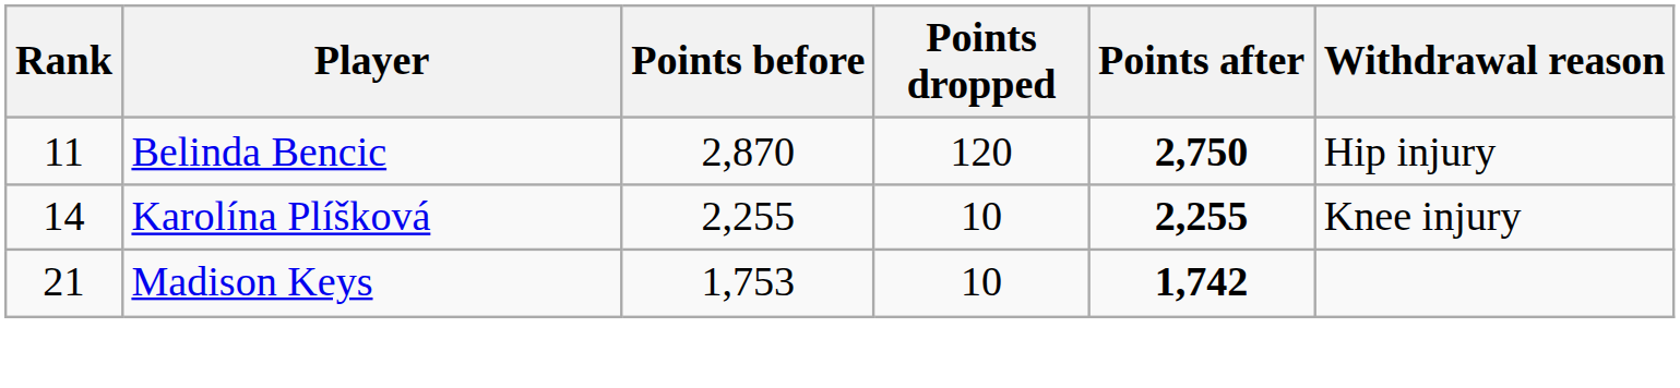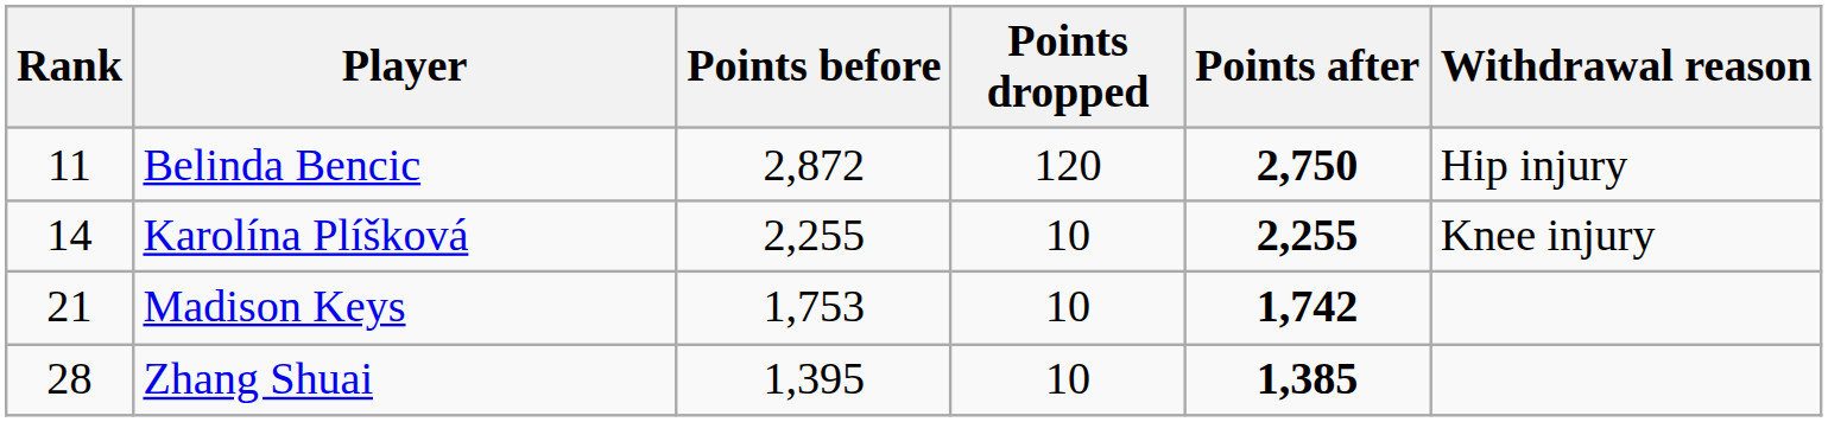 <table class="wikitable sortable">
 <tr>
 <th>Rank</th>
 <th style="width:185px;">Player</th>
 <th>Points before</th>
 <th style="width:75px;">Points dropped</th>
 <th>Points after</th>
 <th>Withdrawal reason</th>
 </tr>
 <tr>
 <td style="text-align:center;">11</td>
 <td> <a href='#'>Belinda Bencic</a></td>
-<td style="text-align:center;">2,870</td>
+<td style="text-align:center;">2,872</td>
 <td style="text-align:center;">120</td>
 <td style="text-align:center;"><strong>2,750</strong></td>
 <td>Hip injury</td>
 </tr>
 <tr>
 <td style="text-align:center;">14</td>
 <td> <a href='#'>Karolína Plíšková</a></td>
 <td style="text-align:center;">2,255</td>
 <td style="text-align:center;">10</td>
 <td style="text-align:center;"><strong>2,255</strong></td>
 <td>Knee injury</td>
 </tr>
 <tr>
 <td style="text-align:center;">21</td>
 <td> <a href='#'>Madison Keys</a></td>
 <td style="text-align:center;">1,753</td>
 <td style="text-align:center;">10</td>
 <td style="text-align:center;"><strong>1,742</strong></td>
 <td></td>
 </tr>
+<tr>
+<td style="text-align:center;">28</td>
+<td> <a href='#'>Zhang Shuai</a></td>
+<td style="text-align:center;">1,395</td>
+<td style="text-align:center;">10</td>
+<td style="text-align:center;"><strong>1,385</strong></td>
+<td></td>
+</tr>
 </table>
